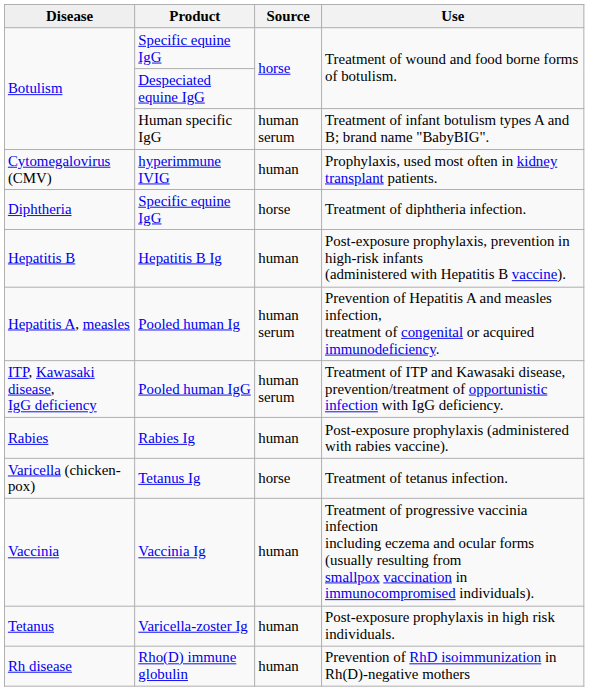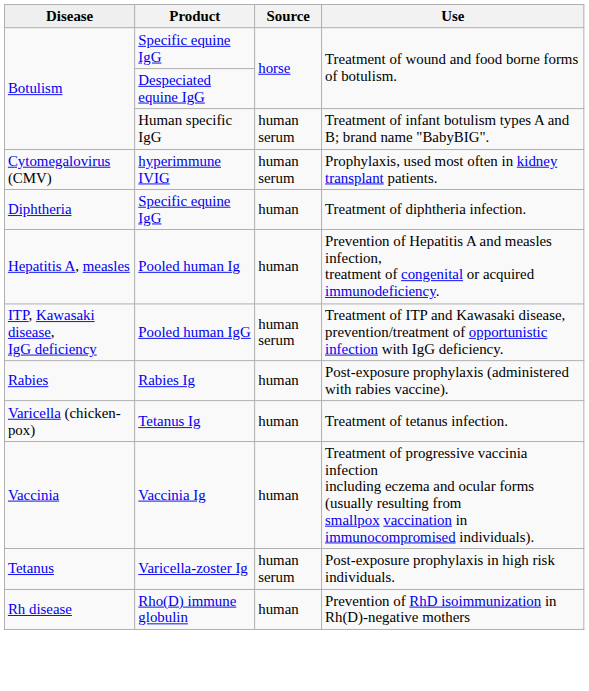 <table class="wikitable" style="margin: 1em auto 1em auto">
 <tr>
 <th style="background:#efefef;">Disease</th>
 <th>Product</th>
 <th>Source</th>
 <th>Use</th>
 </tr>
 <tr>
 <td rowspan="3"><a href='#'>Botulism</a></td>
 <td><a href='#'>Specific equine IgG</a></td>
 <td rowspan="2"><a href='#'>horse</a></td>
 <td rowspan="2">Treatment of wound and food borne forms of botulism.</td>
 </tr>
 <tr>
 <td><a href='#'>Despeciated equine IgG</a></td>
 </tr>
 <tr>
 <td>Human specific IgG</td>
 <td>human serum</td>
 <td>Treatment of infant botulism types A and B; brand name "BabyBIG".</td>
 </tr>
 <tr>
 <td><a href='#'>Cytomegalovirus</a> (CMV)</td>
 <td><a href='#'>hyperimmune IVIG</a></td>
-<td>human</td>
+<td>human serum</td>
 <td>Prophylaxis, used most often in <a href='#'>kidney</a> <a href='#'>transplant</a> patients.</td>
 </tr>
 <tr>
 <td><a href='#'>Diphtheria</a></td>
 <td><a href='#'>Specific equine IgG</a></td>
-<td>horse</td>
+<td>human</td>
 <td>Treatment of diphtheria infection.</td>
-</tr>
-<tr>
-<td><a href='#'>Hepatitis B</a></td>
-<td><a href='#'>Hepatitis B Ig</a></td>
-<td>human</td>
-<td>Post-exposure prophylaxis, prevention in high-risk infants<br> (administered with Hepatitis B <a href='#'>vaccine</a>).</td>
 </tr>
 <tr>
 <td><a href='#'>Hepatitis A</a>, <a href='#'>measles</a></td>
 <td><a href='#'>Pooled human Ig</a></td>
-<td>human serum</td>
+<td>human</td>
 <td>Prevention of Hepatitis A and measles infection,<br>treatment of <a href='#'>congenital</a> or acquired <a href='#'>immunodeficiency</a>.</td>
 </tr>
 <tr>
 <td><a href='#'>ITP</a>, <a href='#'>Kawasaki disease</a>,<br> <a href='#'>IgG deficiency</a></td>
 <td><a href='#'>Pooled human IgG</a></td>
 <td>human serum</td>
 <td>Treatment of ITP and Kawasaki disease,<br>prevention/treatment of <a href='#'>opportunistic infection</a> with IgG deficiency.</td>
 </tr>
 <tr>
 <td><a href='#'>Rabies</a></td>
 <td><a href='#'>Rabies Ig</a></td>
 <td>human</td>
 <td>Post-exposure prophylaxis (administered with rabies vaccine).</td>
 </tr>
 <tr>
 <td><a href='#'>Varicella</a> (chicken-pox)</td>
 <td><a href='#'>Tetanus Ig</a></td>
-<td>horse</td>
+<td>human</td>
 <td>Treatment of tetanus infection.</td>
 </tr>
 <tr>
 <td><a href='#'>Vaccinia</a></td>
 <td><a href='#'>Vaccinia Ig</a></td>
 <td>human</td>
 <td>Treatment of progressive vaccinia infection<br> including eczema and ocular forms (usually resulting from<br> <a href='#'>smallpox</a> <a href='#'>vaccination</a> in <a href='#'>immunocompromised</a> individuals).</td>
 </tr>
 <tr>
 <td><a href='#'>Tetanus</a></td>
 <td><a href='#'>Varicella-zoster Ig</a></td>
-<td>human</td>
+<td>human serum</td>
 <td>Post-exposure prophylaxis in high risk individuals.</td>
 </tr>
 <tr>
 <td><a href='#'>Rh disease</a></td>
 <td><a href='#'>Rho(D) immune globulin</a></td>
 <td>human</td>
 <td>Prevention of <a href='#'>RhD isoimmunization</a> in Rh(D)-negative mothers</td>
 </tr>
 </table>
